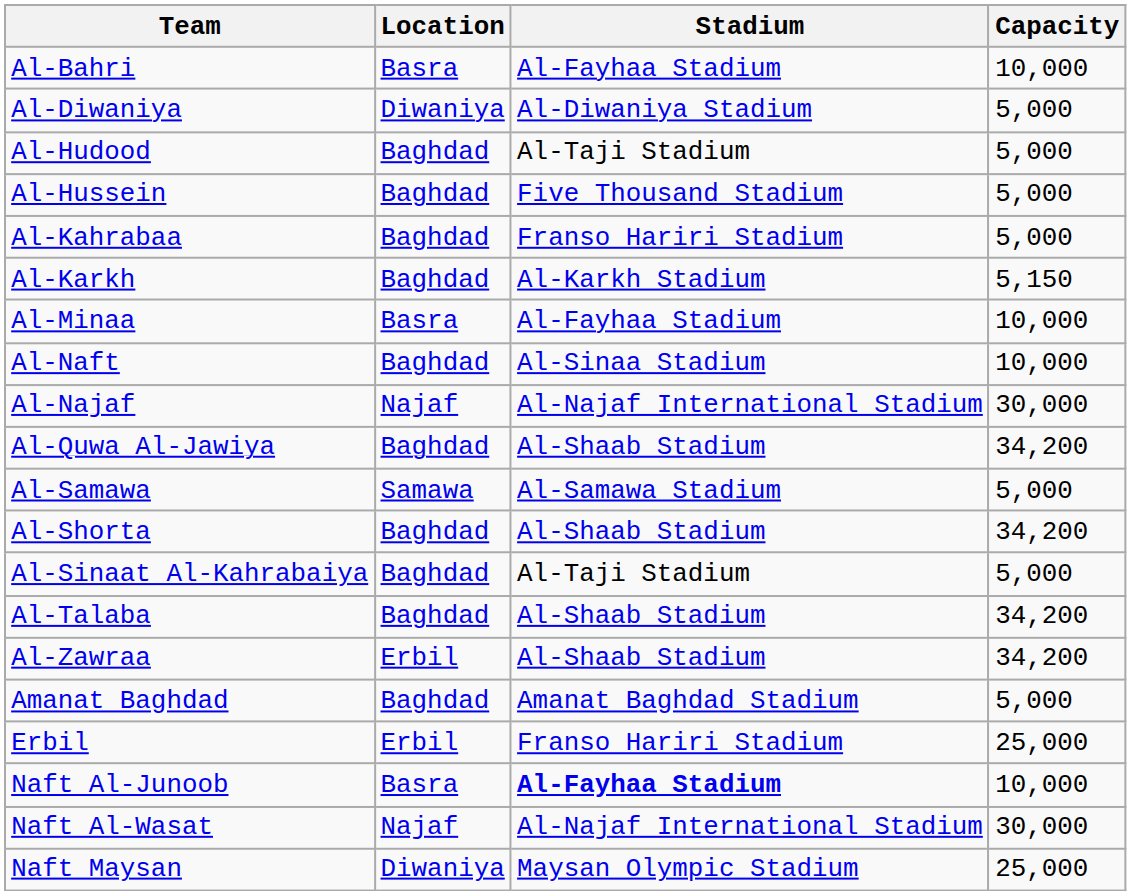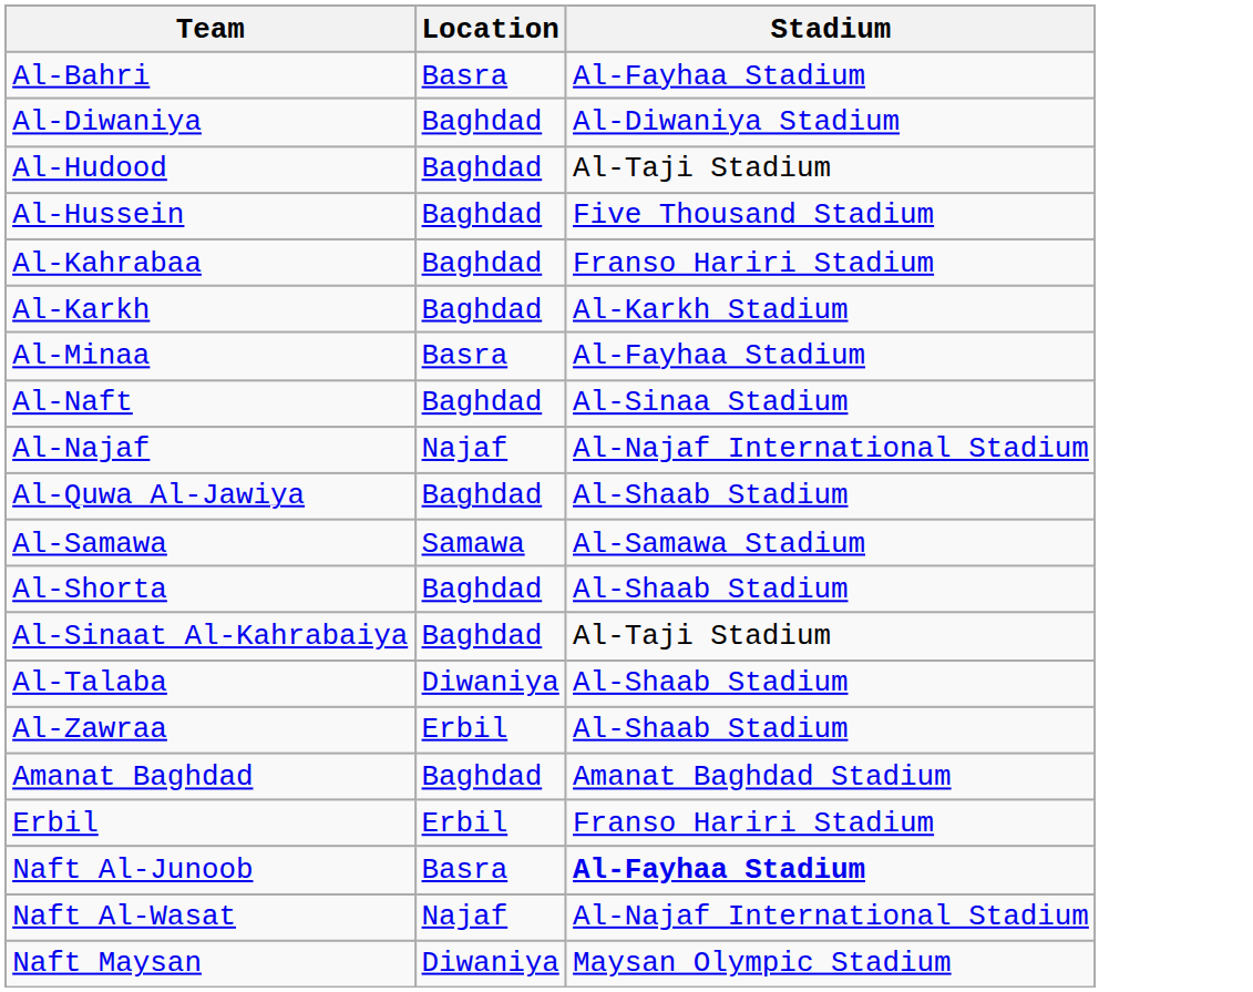 <table class="wikitable sortable">
 <tr>
 <th>Team</th>
 <th>Location</th>
 <th>Stadium</th>
-<th>Capacity</th>
 </tr>
 <tr>
 <td><a href='#'>Al-Bahri</a></td>
 <td><a href='#'>Basra</a></td>
 <td><a href='#'>Al-Fayhaa Stadium</a></td>
-<td>10,000</td>
 </tr>
 <tr>
 <td><a href='#'>Al-Diwaniya</a></td>
-<td><a href='#'>Diwaniya</a></td>
+<td><a href='#'>Baghdad</a></td>
 <td><a href='#'>Al-Diwaniya Stadium</a></td>
-<td>5,000</td>
 </tr>
 <tr>
 <td><a href='#'>Al-Hudood</a></td>
 <td><a href='#'>Baghdad</a></td>
 <td>Al-Taji Stadium</td>
-<td>5,000</td>
 </tr>
 <tr>
 <td><a href='#'>Al-Hussein</a></td>
 <td><a href='#'>Baghdad</a></td>
 <td><a href='#'>Five Thousand Stadium</a></td>
-<td>5,000</td>
 </tr>
 <tr>
 <td><a href='#'>Al-Kahrabaa</a></td>
 <td><a href='#'>Baghdad</a></td>
 <td><a href='#'>Franso Hariri Stadium</a></td>
-<td>5,000</td>
 </tr>
 <tr>
 <td><a href='#'>Al-Karkh</a></td>
 <td><a href='#'>Baghdad</a></td>
 <td><a href='#'>Al-Karkh Stadium</a></td>
-<td>5,150</td>
 </tr>
 <tr>
 <td><a href='#'>Al-Minaa</a></td>
 <td><a href='#'>Basra</a></td>
 <td><a href='#'>Al-Fayhaa Stadium</a></td>
-<td>10,000</td>
 </tr>
 <tr>
 <td><a href='#'>Al-Naft</a></td>
 <td><a href='#'>Baghdad</a></td>
 <td><a href='#'>Al-Sinaa Stadium</a></td>
-<td>10,000</td>
 </tr>
 <tr>
 <td><a href='#'>Al-Najaf</a></td>
 <td><a href='#'>Najaf</a></td>
 <td><a href='#'>Al-Najaf International Stadium</a></td>
-<td>30,000</td>
 </tr>
 <tr>
 <td><a href='#'>Al-Quwa Al-Jawiya</a></td>
 <td><a href='#'>Baghdad</a></td>
 <td><a href='#'>Al-Shaab Stadium</a></td>
-<td>34,200</td>
 </tr>
 <tr>
 <td><a href='#'>Al-Samawa</a></td>
 <td><a href='#'>Samawa</a></td>
 <td><a href='#'>Al-Samawa Stadium</a></td>
-<td>5,000</td>
 </tr>
 <tr>
 <td><a href='#'>Al-Shorta</a></td>
 <td><a href='#'>Baghdad</a></td>
 <td><a href='#'>Al-Shaab Stadium</a></td>
-<td>34,200</td>
 </tr>
 <tr>
 <td><a href='#'>Al-Sinaat Al-Kahrabaiya</a></td>
 <td><a href='#'>Baghdad</a></td>
 <td>Al-Taji Stadium</td>
-<td>5,000</td>
 </tr>
 <tr>
 <td><a href='#'>Al-Talaba</a></td>
-<td><a href='#'>Baghdad</a></td>
+<td><a href='#'>Diwaniya</a></td>
 <td><a href='#'>Al-Shaab Stadium</a></td>
-<td>34,200</td>
 </tr>
 <tr>
 <td><a href='#'>Al-Zawraa</a></td>
 <td><a href='#'>Erbil</a></td>
 <td><a href='#'>Al-Shaab Stadium</a></td>
-<td>34,200</td>
 </tr>
 <tr>
 <td><a href='#'>Amanat Baghdad</a></td>
 <td><a href='#'>Baghdad</a></td>
 <td><a href='#'>Amanat Baghdad Stadium</a></td>
-<td>5,000</td>
 </tr>
 <tr>
 <td><a href='#'>Erbil</a></td>
 <td><a href='#'>Erbil</a></td>
 <td><a href='#'>Franso Hariri Stadium</a></td>
-<td>25,000</td>
 </tr>
 <tr>
 <td><a href='#'>Naft Al-Junoob</a></td>
 <td><a href='#'>Basra</a></td>
 <td><strong><a href='#'>Al-Fayhaa Stadium</a></strong></td>
-<td>10,000</td>
 </tr>
 <tr>
 <td><a href='#'>Naft Al-Wasat</a></td>
 <td><a href='#'>Najaf</a></td>
 <td><a href='#'>Al-Najaf International Stadium</a></td>
-<td>30,000</td>
 </tr>
 <tr>
 <td><a href='#'>Naft Maysan</a></td>
 <td><a href='#'>Diwaniya</a></td>
 <td><a href='#'>Maysan Olympic Stadium</a></td>
-<td>25,000</td>
 </tr>
 </table>
